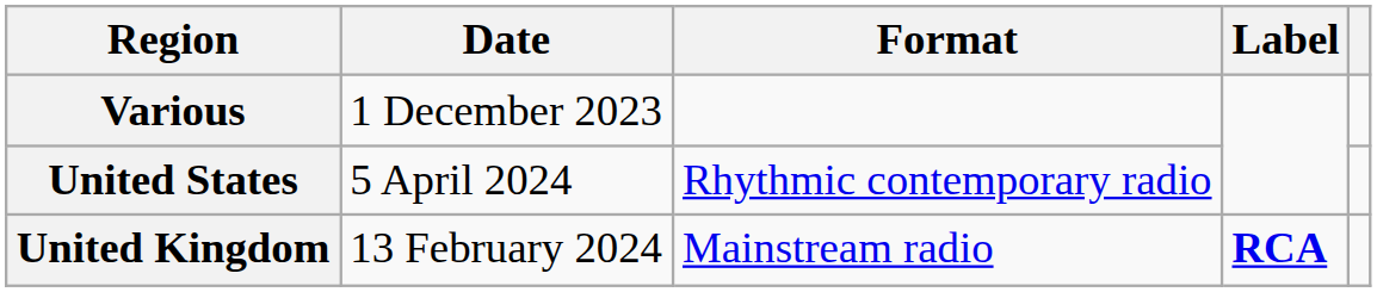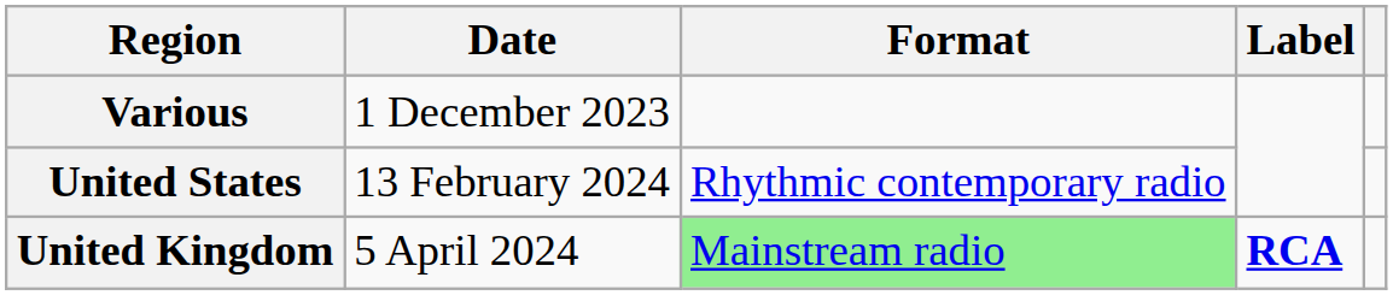 <table class="wikitable plainrowheaders">
 <tr>
 <th scope="col">Region</th>
 <th scope="col">Date</th>
 <th scope="col">Format</th>
 <th scope="col">Label</th>
 <th scope="col"></th>
 </tr>
 <tr>
 <th scope="row">Various</th>
 <td>1 December 2023</td>
 <td></td>
 <td rowspan="2"></td>
 <td style="text-align:center"></td>
 </tr>
 <tr>
 <th scope="row">United States</th>
-<td>5 April 2024</td>
+<td>13 February 2024</td>
 <td><a href='#'>Rhythmic contemporary radio</a></td>
 <td style="text-align:center"></td>
 </tr>
 <tr>
 <th scope="row">United Kingdom</th>
-<td>13 February 2024</td>
-<td><a href='#'>Mainstream radio</a></td>
+<td>5 April 2024</td>
+<td style="background: lightgreen;"><a href='#'>Mainstream radio</a></td>
 <td><strong><a href='#'>RCA</a></strong></td>
 <td align="center"></td>
 </tr>
 </table>
